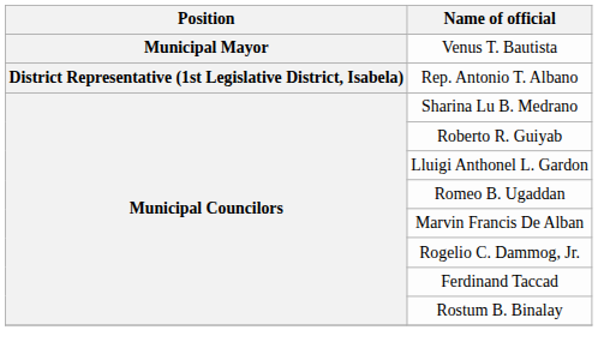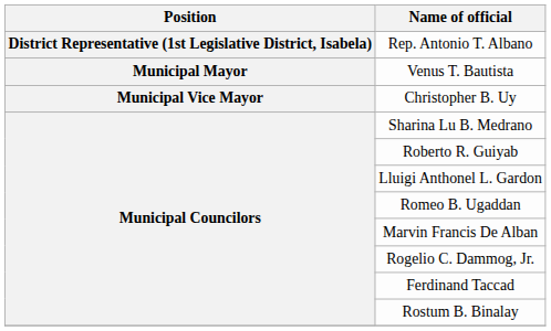 <table class="wikitable collapsible" style="font-size:100%;background-color:#FDFDFD;line-height:1.30em;">
 <tr>
 <th scope="col">Position</th>
 <th scope="col">Name of official</th>
 </tr>
 <tr>
+<th scope="row" rowspan=1>District Representative (1st Legislative District, Isabela)</th>
+<td style="text-align:center;">Rep. Antonio T. Albano</td>
+</tr>
+<tr>
 <th scope="row">Municipal Mayor</th>
 <td style="text-align:center;">Venus T. Bautista</td>
 </tr>
 <tr>
-<th scope="row" rowspan=1>District Representative (1st Legislative District, Isabela)</th>
-<td style="text-align:center;">Rep. Antonio T. Albano</td>
+<th scope="row">Municipal Vice Mayor</th>
+<td style="text-align:center;">Christopher B. Uy</td>
 </tr>
 <tr>
 <th scope="row" rowspan=8>Municipal Councilors</th>
 <td style="text-align:center;">Sharina Lu B. Medrano</td>
 </tr>
 <tr>
 <td style="text-align:center;">Roberto R. Guiyab</td>
 </tr>
 <tr>
 <td style="text-align:center;">Lluigi Anthonel L. Gardon</td>
 </tr>
 <tr>
 <td style="text-align:center;">Romeo B. Ugaddan</td>
 </tr>
 <tr>
 <td style="text-align:center;">Marvin Francis De Alban</td>
 </tr>
 <tr>
 <td style="text-align:center;">Rogelio C. Dammog, Jr.</td>
 </tr>
 <tr>
 <td style="text-align:center;">Ferdinand Taccad</td>
 </tr>
 <tr>
 <td style="text-align:center;">Rostum B. Binalay</td>
 </tr>
 <tr>
 </tr>
 </table>
